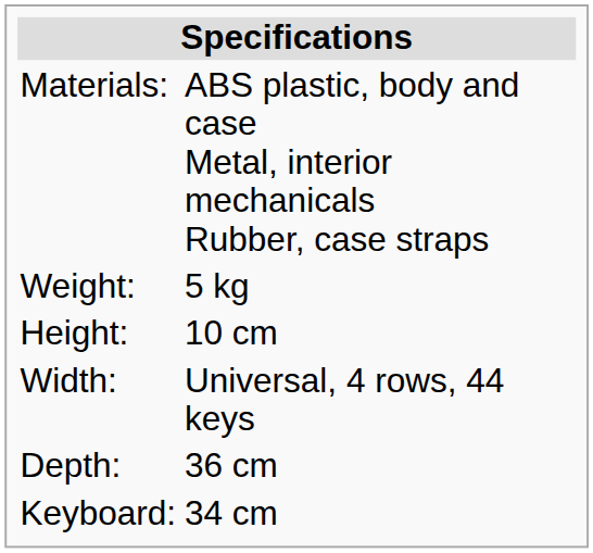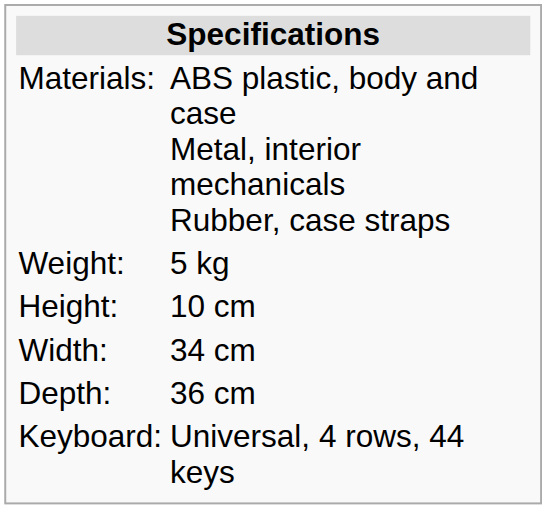 <table class="infobox" style="width:273px;">
 <tr>
 <td colspan=2 style="text-align:center;background:#DDDDDD;"><strong>Specifications</strong></td>
 </tr>
 <tr>
 <td>Materials:</td>
 <td>ABS plastic, body and case<br>Metal, interior mechanicals<br>Rubber, case straps</td>
 </tr>
 <tr>
 <td>Weight:</td>
 <td>5 kg</td>
 </tr>
 <tr>
 <td>Height:</td>
 <td>10 cm</td>
 </tr>
 <tr>
 <td>Width:</td>
-<td>Universal, 4 rows, 44 keys</td>
+<td>34 cm</td>
 </tr>
 <tr>
 <td>Depth:</td>
 <td>36 cm</td>
 </tr>
 <tr>
 <td>Keyboard:</td>
-<td>34 cm</td>
+<td>Universal, 4 rows, 44 keys</td>
 </tr>
 </table>
